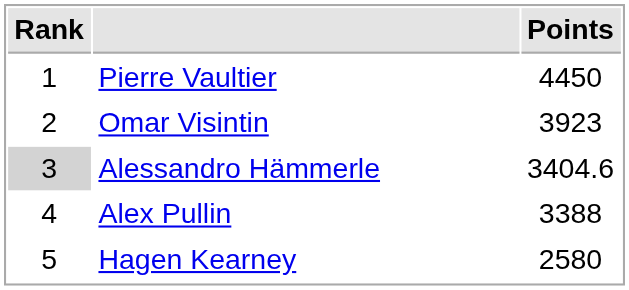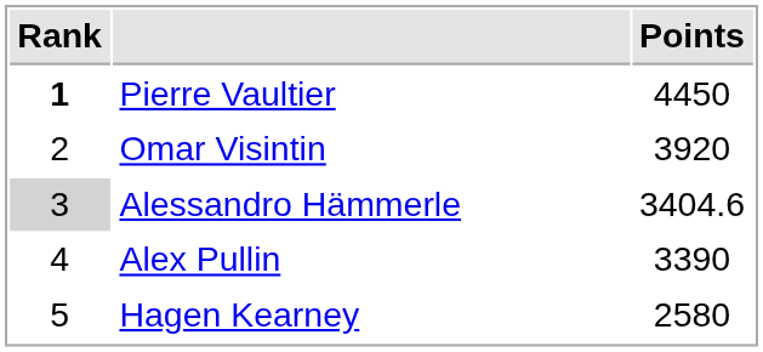 <table cellspacing="1" cellpadding="3" style="border:1px solid #aaa; font-size:86%;">
 <tr style="background:#e4e4e4;">
 <th style="border-bottom:1px solid #aaa; width:10px;">Rank</th>
 <th style="border-bottom:1px solid #aaa; width:200px;"></th>
 <th style="border-bottom:1px solid #aaa; width:20px;">Points</th>
 </tr>
 <tr>
-<td align=center>1</td>
+<td align=center><strong>1</strong></td>
 <td> <a href='#'>Pierre Vaultier</a></td>
 <td align=center>4450</td>
 </tr>
 <tr>
 <td align=center>2</td>
 <td> <a href='#'>Omar Visintin</a></td>
-<td align=center>3923</td>
+<td align=center>3920</td>
 </tr>
 <tr>
 <td align=center style="background: lightgrey;">3</td>
 <td> <a href='#'>Alessandro Hämmerle</a></td>
 <td align=center>3404.6</td>
 </tr>
 <tr>
 <td align=center>4</td>
 <td> <a href='#'>Alex Pullin</a></td>
-<td align=center>3388</td>
+<td align=center>3390</td>
 </tr>
 <tr>
 <td align=center>5</td>
 <td> <a href='#'>Hagen Kearney</a></td>
 <td align=center>2580</td>
 </tr>
 </table>
